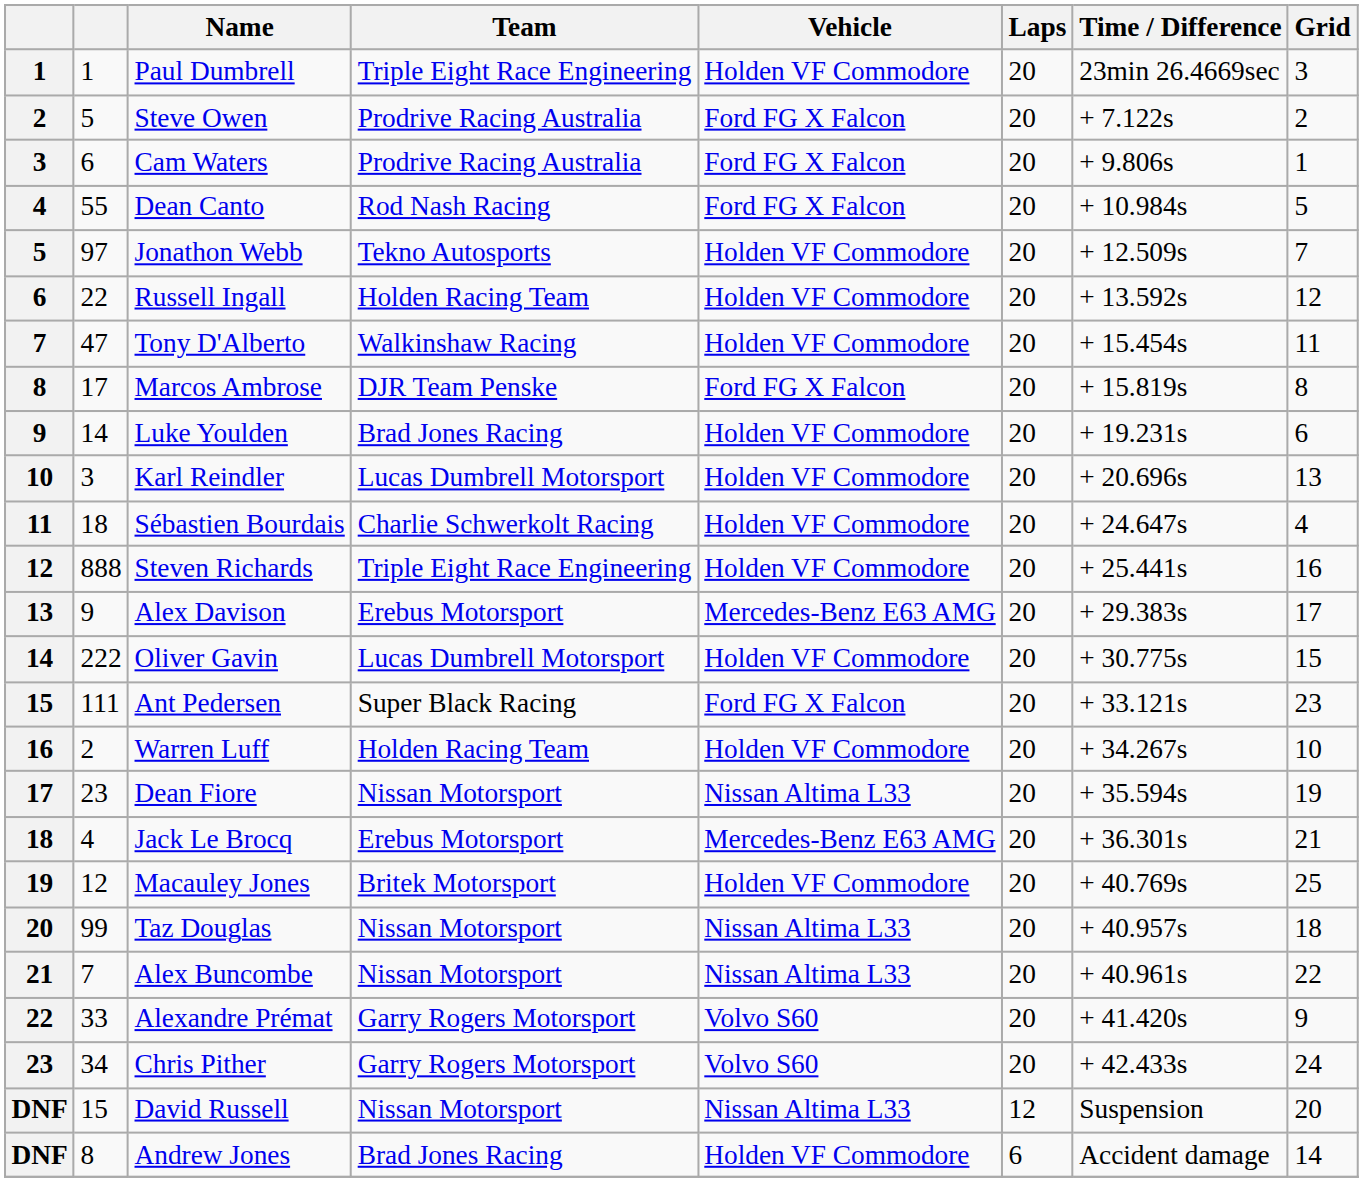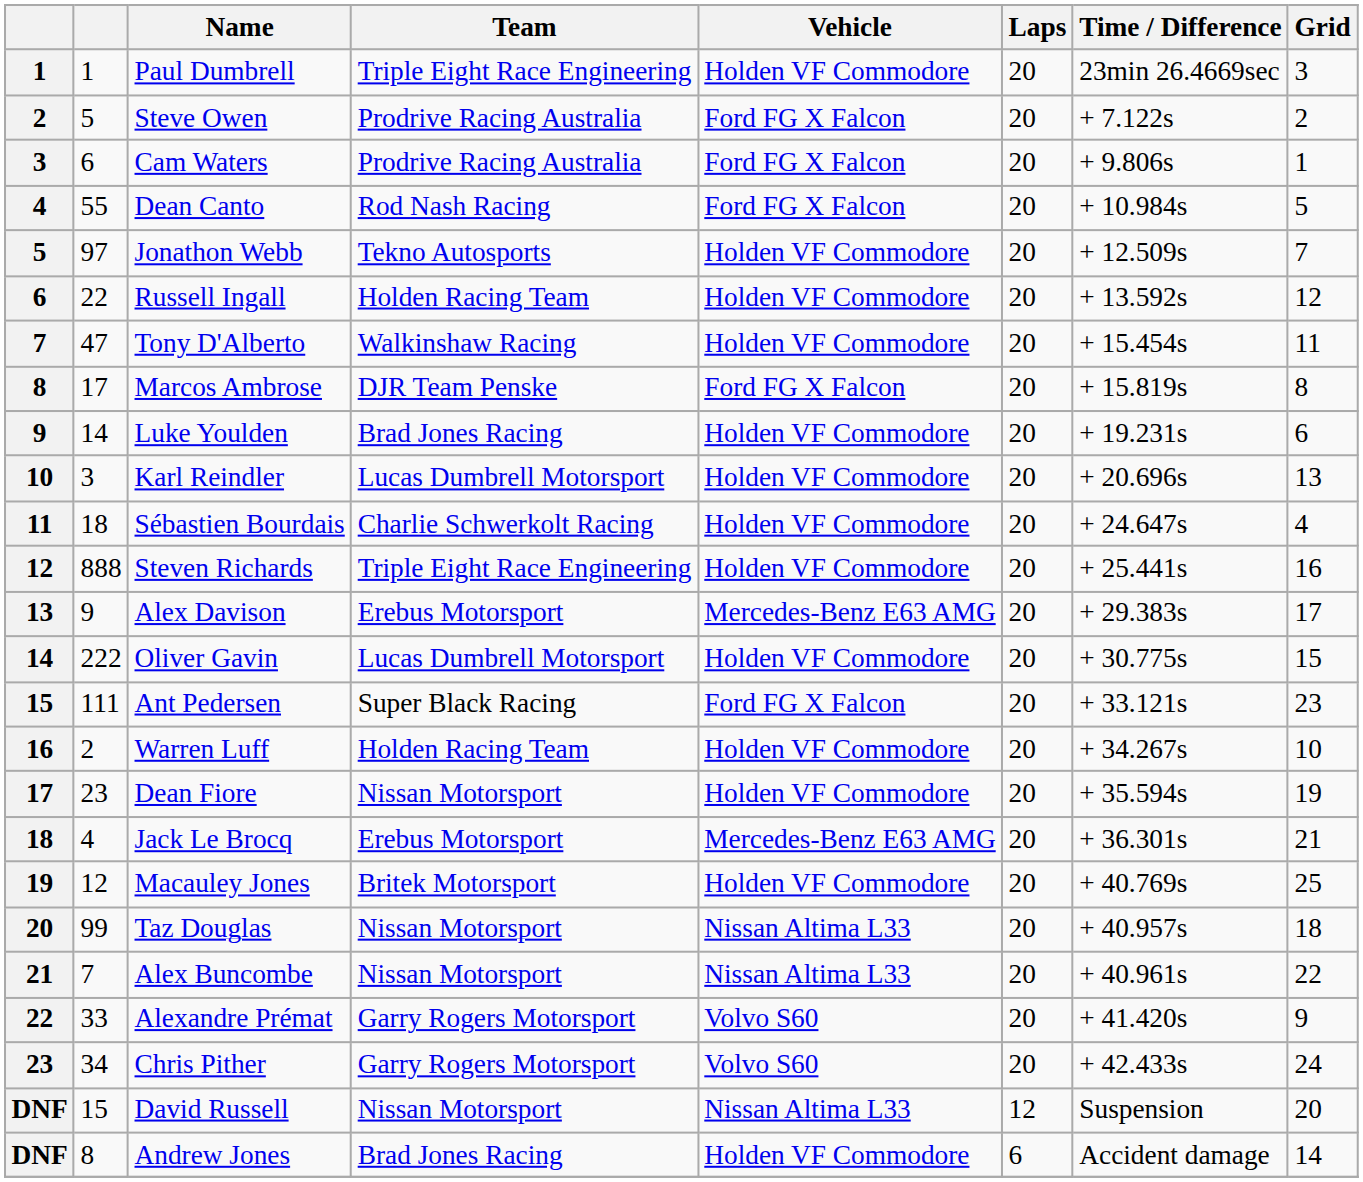 <table class="wikitable" style="font-size: 85%;">
 <tr>
 <th></th>
 <th></th>
 <th>Name</th>
 <th>Team</th>
 <th>Vehicle</th>
 <th>Laps</th>
 <th>Time / Difference</th>
 <th>Grid</th>
 </tr>
 <tr>
 <th>1</th>
 <td>1</td>
 <td> <a href='#'>Paul Dumbrell</a></td>
 <td><a href='#'>Triple Eight Race Engineering</a></td>
 <td><a href='#'>Holden VF Commodore</a></td>
 <td>20</td>
 <td>23min 26.4669sec</td>
 <td>3</td>
 </tr>
 <tr>
 <th>2</th>
 <td>5</td>
 <td> <a href='#'>Steve Owen</a></td>
 <td><a href='#'>Prodrive Racing Australia</a></td>
 <td><a href='#'>Ford FG X Falcon</a></td>
 <td>20</td>
 <td>+ 7.122s</td>
 <td>2</td>
 </tr>
 <tr>
 <th>3</th>
 <td>6</td>
 <td> <a href='#'>Cam Waters</a></td>
 <td><a href='#'>Prodrive Racing Australia</a></td>
 <td><a href='#'>Ford FG X Falcon</a></td>
 <td>20</td>
 <td>+ 9.806s</td>
 <td>1</td>
 </tr>
 <tr>
 <th>4</th>
 <td>55</td>
 <td> <a href='#'>Dean Canto</a></td>
 <td><a href='#'>Rod Nash Racing</a></td>
 <td><a href='#'>Ford FG X Falcon</a></td>
 <td>20</td>
 <td>+ 10.984s</td>
 <td>5</td>
 </tr>
 <tr>
 <th>5</th>
 <td>97</td>
 <td> <a href='#'>Jonathon Webb</a></td>
 <td><a href='#'>Tekno Autosports</a></td>
 <td><a href='#'>Holden VF Commodore</a></td>
 <td>20</td>
 <td>+ 12.509s</td>
 <td>7</td>
 </tr>
 <tr>
 <th>6</th>
 <td>22</td>
 <td> <a href='#'>Russell Ingall</a></td>
 <td><a href='#'>Holden Racing Team</a></td>
 <td><a href='#'>Holden VF Commodore</a></td>
 <td>20</td>
 <td>+ 13.592s</td>
 <td>12</td>
 </tr>
 <tr>
 <th>7</th>
 <td>47</td>
 <td> <a href='#'>Tony D'Alberto</a></td>
 <td><a href='#'>Walkinshaw Racing</a></td>
 <td><a href='#'>Holden VF Commodore</a></td>
 <td>20</td>
 <td>+ 15.454s</td>
 <td>11</td>
 </tr>
 <tr>
 <th>8</th>
 <td>17</td>
 <td> <a href='#'>Marcos Ambrose</a></td>
 <td><a href='#'>DJR Team Penske</a></td>
 <td><a href='#'>Ford FG X Falcon</a></td>
 <td>20</td>
 <td>+ 15.819s</td>
 <td>8</td>
 </tr>
 <tr>
 <th>9</th>
 <td>14</td>
 <td> <a href='#'>Luke Youlden</a></td>
 <td><a href='#'>Brad Jones Racing</a></td>
 <td><a href='#'>Holden VF Commodore</a></td>
 <td>20</td>
 <td>+ 19.231s</td>
 <td>6</td>
 </tr>
 <tr>
 <th>10</th>
 <td>3</td>
 <td> <a href='#'>Karl Reindler</a></td>
 <td><a href='#'>Lucas Dumbrell Motorsport</a></td>
 <td><a href='#'>Holden VF Commodore</a></td>
 <td>20</td>
 <td>+ 20.696s</td>
 <td>13</td>
 </tr>
 <tr>
 <th>11</th>
 <td>18</td>
 <td> <a href='#'>Sébastien Bourdais</a></td>
 <td><a href='#'>Charlie Schwerkolt Racing</a></td>
 <td><a href='#'>Holden VF Commodore</a></td>
 <td>20</td>
 <td>+ 24.647s</td>
 <td>4</td>
 </tr>
 <tr>
 <th>12</th>
 <td>888</td>
 <td> <a href='#'>Steven Richards</a></td>
 <td><a href='#'>Triple Eight Race Engineering</a></td>
 <td><a href='#'>Holden VF Commodore</a></td>
 <td>20</td>
 <td>+ 25.441s</td>
 <td>16</td>
 </tr>
 <tr>
 <th>13</th>
 <td>9</td>
 <td> <a href='#'>Alex Davison</a></td>
 <td><a href='#'>Erebus Motorsport</a></td>
 <td><a href='#'>Mercedes-Benz E63 AMG</a></td>
 <td>20</td>
 <td>+ 29.383s</td>
 <td>17</td>
 </tr>
 <tr>
 <th>14</th>
 <td>222</td>
 <td> <a href='#'>Oliver Gavin</a></td>
 <td><a href='#'>Lucas Dumbrell Motorsport</a></td>
 <td><a href='#'>Holden VF Commodore</a></td>
 <td>20</td>
 <td>+ 30.775s</td>
 <td>15</td>
 </tr>
 <tr>
 <th>15</th>
 <td>111</td>
 <td> <a href='#'>Ant Pedersen</a></td>
 <td>Super Black Racing</td>
 <td><a href='#'>Ford FG X Falcon</a></td>
 <td>20</td>
 <td>+ 33.121s</td>
 <td>23</td>
 </tr>
 <tr>
 <th>16</th>
 <td>2</td>
 <td> <a href='#'>Warren Luff</a></td>
 <td><a href='#'>Holden Racing Team</a></td>
 <td><a href='#'>Holden VF Commodore</a></td>
 <td>20</td>
 <td>+ 34.267s</td>
 <td>10</td>
 </tr>
 <tr>
 <th>17</th>
 <td>23</td>
 <td> <a href='#'>Dean Fiore</a></td>
 <td><a href='#'>Nissan Motorsport</a></td>
-<td><a href='#'>Nissan Altima L33</a></td>
+<td><a href='#'>Holden VF Commodore</a></td>
 <td>20</td>
 <td>+ 35.594s</td>
 <td>19</td>
 </tr>
 <tr>
 <th>18</th>
 <td>4</td>
 <td> <a href='#'>Jack Le Brocq</a></td>
 <td><a href='#'>Erebus Motorsport</a></td>
 <td><a href='#'>Mercedes-Benz E63 AMG</a></td>
 <td>20</td>
 <td>+ 36.301s</td>
 <td>21</td>
 </tr>
 <tr>
 <th>19</th>
 <td>12</td>
 <td> <a href='#'>Macauley Jones</a></td>
 <td><a href='#'>Britek Motorsport</a></td>
 <td><a href='#'>Holden VF Commodore</a></td>
 <td>20</td>
 <td>+ 40.769s</td>
 <td>25</td>
 </tr>
 <tr>
 <th>20</th>
 <td>99</td>
 <td> <a href='#'>Taz Douglas</a></td>
 <td><a href='#'>Nissan Motorsport</a></td>
 <td><a href='#'>Nissan Altima L33</a></td>
 <td>20</td>
 <td>+ 40.957s</td>
 <td>18</td>
 </tr>
 <tr>
 <th>21</th>
 <td>7</td>
 <td> <a href='#'>Alex Buncombe</a></td>
 <td><a href='#'>Nissan Motorsport</a></td>
 <td><a href='#'>Nissan Altima L33</a></td>
 <td>20</td>
 <td>+ 40.961s</td>
 <td>22</td>
 </tr>
 <tr>
 <th>22</th>
 <td>33</td>
 <td> <a href='#'>Alexandre Prémat</a></td>
 <td><a href='#'>Garry Rogers Motorsport</a></td>
 <td><a href='#'>Volvo S60</a></td>
 <td>20</td>
 <td>+ 41.420s</td>
 <td>9</td>
 </tr>
 <tr>
 <th>23</th>
 <td>34</td>
 <td> <a href='#'>Chris Pither</a></td>
 <td><a href='#'>Garry Rogers Motorsport</a></td>
 <td><a href='#'>Volvo S60</a></td>
 <td>20</td>
 <td>+ 42.433s</td>
 <td>24</td>
 </tr>
 <tr>
 <th>DNF</th>
 <td>15</td>
 <td> <a href='#'>David Russell</a></td>
 <td><a href='#'>Nissan Motorsport</a></td>
 <td><a href='#'>Nissan Altima L33</a></td>
 <td>12</td>
 <td>Suspension</td>
 <td>20</td>
 </tr>
 <tr>
 <th>DNF</th>
 <td>8</td>
 <td> <a href='#'>Andrew Jones</a></td>
 <td><a href='#'>Brad Jones Racing</a></td>
 <td><a href='#'>Holden VF Commodore</a></td>
 <td>6</td>
 <td>Accident damage</td>
 <td>14</td>
 </tr>
 <tr>
 </tr>
 </table>
